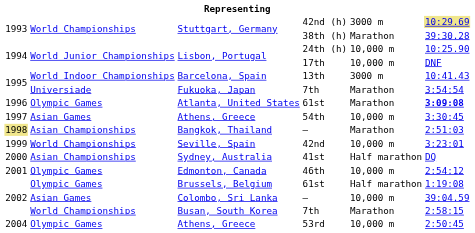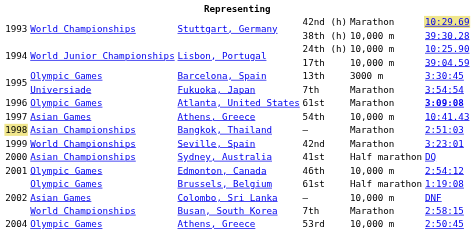 <table>
 <tr>
 <th colspan="6">Representing </th>
 </tr>
 <tr>
 <td rowspan=2>1993</td>
 <td rowspan=2><a href='#'>World Championships</a></td>
 <td rowspan=2><a href='#'>Stuttgart, Germany</a></td>
 <td>42nd (h)</td>
-<td>3000 m</td>
+<td>Marathon</td>
 <td style="background: khaki;"><a href='#'>10:29.69</a></td>
 </tr>
 <tr>
 <td>38th (h)</td>
-<td>Marathon</td>
+<td>10,000 m</td>
 <td><a href='#'>39:30.28</a></td>
 </tr>
 <tr>
 <td rowspan=2>1994</td>
 <td rowspan=2><a href='#'>World Junior Championships</a></td>
 <td rowspan=2><a href='#'>Lisbon, Portugal</a></td>
 <td>24th (h)</td>
 <td>10,000 m</td>
 <td><a href='#'>10:25.90</a></td>
 </tr>
 <tr>
 <td>17th</td>
 <td>10,000 m</td>
-<td><a href='#'>DNF</a></td>
+<td><a href='#'>39:04.59</a></td>
 </tr>
 <tr>
 <td rowspan=2>1995</td>
-<td><a href='#'>World Indoor Championships</a></td>
+<td><a href='#'>Olympic Games</a></td>
 <td><a href='#'>Barcelona, Spain</a></td>
 <td>13th</td>
 <td>3000 m</td>
-<td><a href='#'>10:41.43</a></td>
+<td><a href='#'>3:30:45</a></td>
 </tr>
 <tr>
 <td><a href='#'>Universiade</a></td>
 <td><a href='#'>Fukuoka, Japan</a></td>
 <td>7th</td>
 <td>Marathon</td>
 <td><a href='#'>3:54:54</a></td>
 </tr>
 <tr>
 <td>1996</td>
 <td><a href='#'>Olympic Games</a></td>
 <td><a href='#'>Atlanta, United States</a></td>
 <td>61st</td>
 <td>Marathon</td>
 <td><strong><a href='#'>3:09:08</a></strong></td>
 </tr>
 <tr>
 <td>1997</td>
 <td><a href='#'>Asian Games</a></td>
 <td><a href='#'>Athens, Greece</a></td>
 <td>54th</td>
 <td>10,000 m</td>
-<td><a href='#'>3:30:45</a></td>
+<td><a href='#'>10:41.43</a></td>
 </tr>
 <tr>
 <td style="background: khaki;">1998</td>
 <td><a href='#'>Asian Championships</a></td>
 <td><a href='#'>Bangkok, Thailand</a></td>
 <td>–</td>
 <td>Marathon</td>
 <td><a href='#'>2:51:03</a></td>
 </tr>
 <tr>
 <td>1999</td>
 <td><a href='#'>World Championships</a></td>
 <td><a href='#'>Seville, Spain</a></td>
 <td>42nd</td>
-<td>10,000 m</td>
+<td>Marathon</td>
 <td><a href='#'>3:23:01</a></td>
 </tr>
 <tr>
 <td>2000</td>
 <td><a href='#'>Asian Championships</a></td>
 <td><a href='#'>Sydney, Australia</a></td>
 <td>41st</td>
 <td>Half marathon</td>
 <td><a href='#'>DQ</a></td>
 </tr>
 <tr>
 <td>2001</td>
 <td><a href='#'>Olympic Games</a></td>
 <td><a href='#'>Edmonton, Canada</a></td>
 <td>46th</td>
 <td>10,000 m</td>
 <td><a href='#'>2:54:12</a></td>
 </tr>
 <tr>
 <td rowspan=3>2002</td>
 <td><a href='#'>Olympic Games</a></td>
 <td><a href='#'>Brussels, Belgium</a></td>
 <td>61st</td>
 <td>Half marathon</td>
 <td><a href='#'>1:19:08</a></td>
 </tr>
 <tr>
 <td><a href='#'>Asian Games</a></td>
 <td><a href='#'>Colombo, Sri Lanka</a></td>
 <td>–</td>
 <td>10,000 m</td>
-<td><a href='#'>39:04.59</a></td>
+<td><a href='#'>DNF</a></td>
 </tr>
 <tr>
 <td><a href='#'>World Championships</a></td>
 <td><a href='#'>Busan, South Korea</a></td>
 <td>7th</td>
 <td>Marathon</td>
 <td><a href='#'>2:58:15</a></td>
 </tr>
 <tr>
 <td>2004</td>
 <td><a href='#'>Olympic Games</a></td>
 <td><a href='#'>Athens, Greece</a></td>
 <td>53rd</td>
 <td>10,000 m</td>
 <td><a href='#'>2:50:45</a></td>
 </tr>
 </table>
